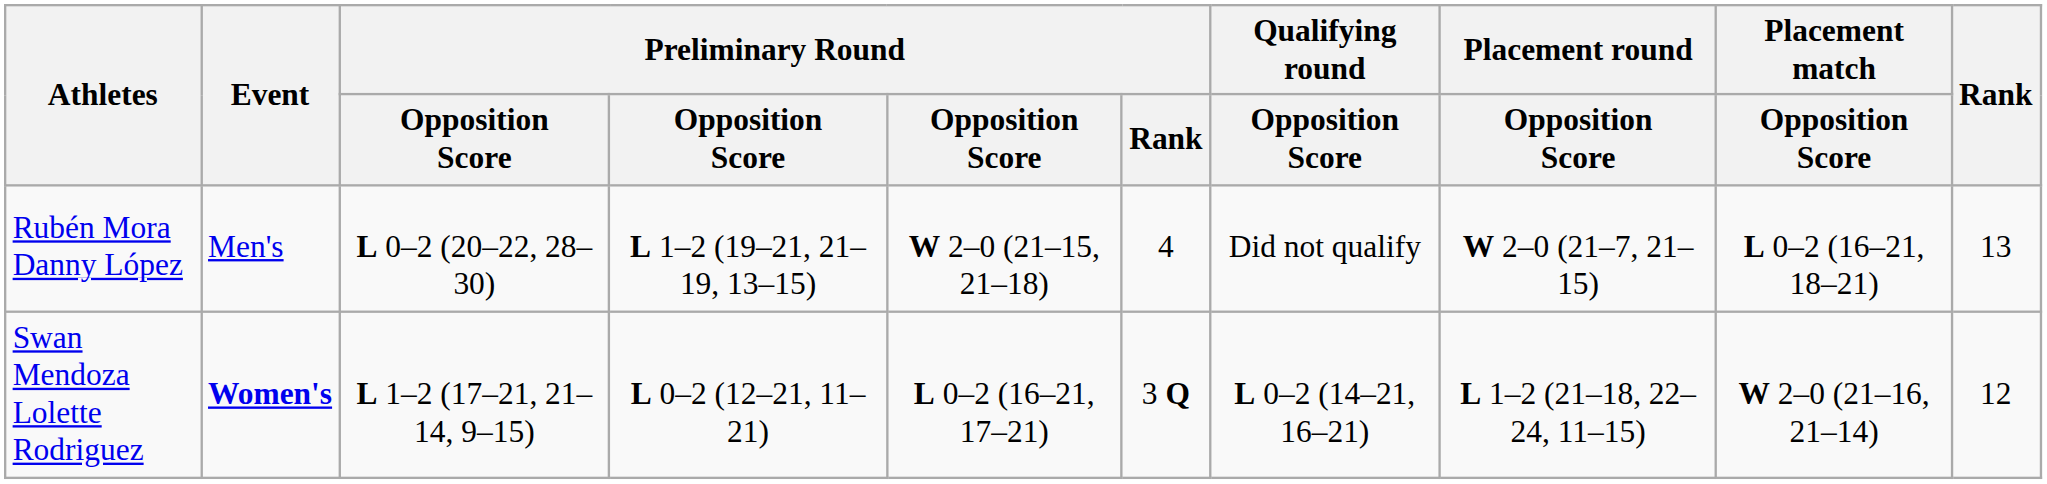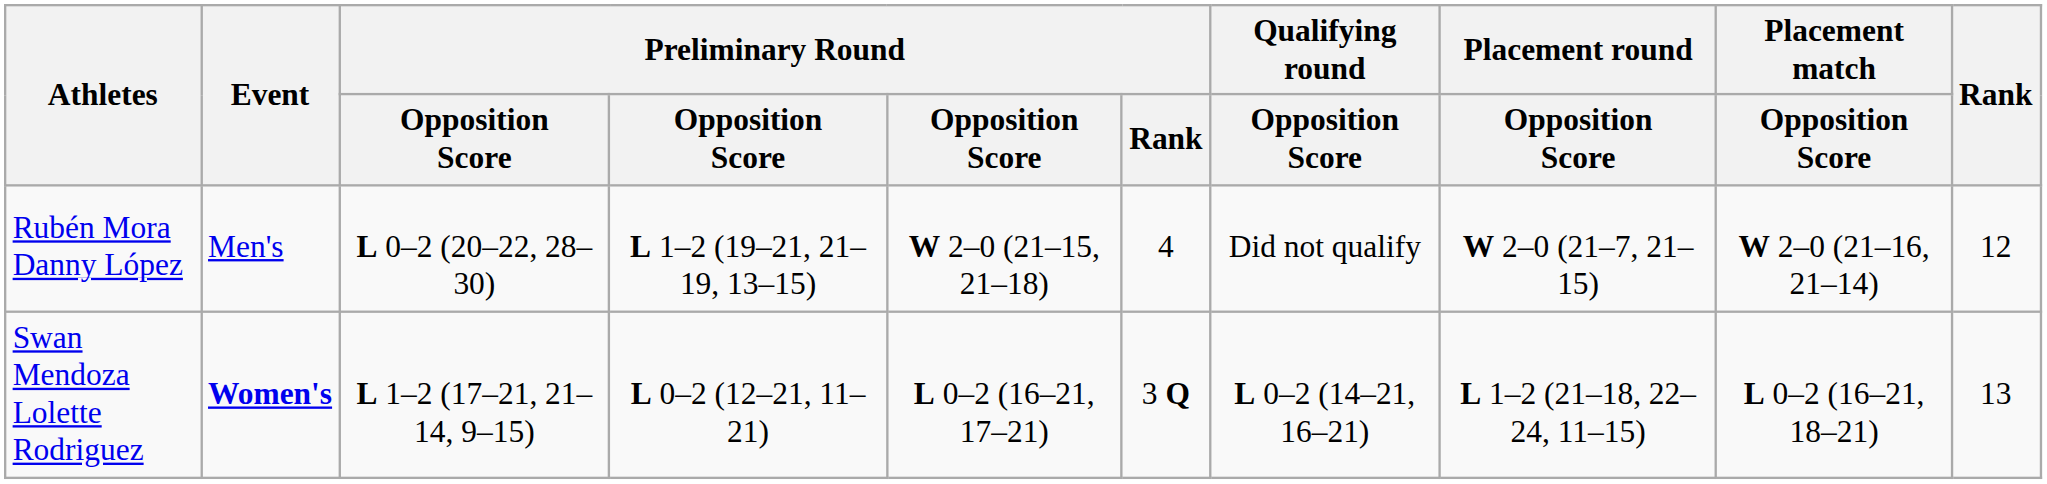 <table class="wikitable" border="1" style="font-size:84%">
 <tr>
 <th rowspan=2>Athletes</th>
 <th rowspan=2>Event</th>
 <th colspan=4>Preliminary Round</th>
 <th>Qualifying round</th>
 <th>Placement round</th>
 <th>Placement match</th>
 <th rowspan=2>Rank</th>
 </tr>
 <tr>
 <th>Opposition<br>Score</th>
 <th>Opposition<br>Score</th>
 <th>Opposition<br>Score</th>
 <th>Rank</th>
 <th>Opposition<br>Score</th>
 <th>Opposition<br>Score</th>
 <th>Opposition<br>Score</th>
 </tr>
 <tr align=center>
 <td align=left><a href='#'>Rubén Mora</a><br><a href='#'>Danny López</a></td>
 <td align=left><a href='#'>Men's</a></td>
 <td><br><strong>L</strong> 0–2 (20–22, 28–30)</td>
 <td><br><strong>L</strong> 1–2 (19–21, 21–19, 13–15)</td>
 <td><br><strong>W</strong> 2–0 (21–15, 21–18)</td>
 <td>4</td>
 <td>Did not qualify</td>
 <td><br><strong>W</strong> 2–0 (21–7, 21–15)</td>
-<td><br><strong>L</strong> 0–2 (16–21, 18–21)</td>
-<td>13</td>
+<td><br><strong>W</strong> 2–0 (21–16, 21–14)</td>
+<td>12</td>
 </tr>
 <tr align=center>
 <td align=left><a href='#'>Swan Mendoza</a><br><a href='#'>Lolette Rodriguez</a></td>
 <td align=left><strong><a href='#'>Women's</a></strong></td>
 <td><br><strong>L</strong> 1–2 (17–21, 21–14, 9–15)</td>
 <td><br><strong>L</strong> 0–2 (12–21, 11–21)</td>
 <td><br><strong>L</strong> 0–2 (16–21, 17–21)</td>
 <td>3 <strong>Q</strong></td>
 <td><br><strong>L</strong> 0–2 (14–21, 16–21)</td>
 <td><br><strong>L</strong> 1–2 (21–18, 22–24, 11–15)</td>
-<td><br><strong>W</strong> 2–0 (21–16, 21–14)</td>
-<td>12</td>
+<td><br><strong>L</strong> 0–2 (16–21, 18–21)</td>
+<td>13</td>
 </tr>
 </table>
